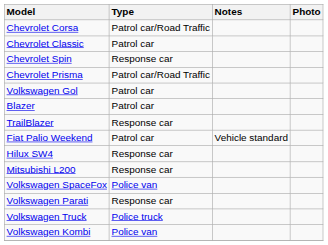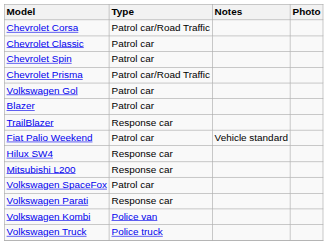 <table class="wikitable">
 <tr>
 <th style="text-align: left;">Model</th>
 <th style="text-align: left;">Type</th>
 <th style="text-align: left;">Notes</th>
 <th style="text-align: left;">Photo</th>
 </tr>
 <tr>
 <td><a href='#'>Chevrolet Corsa</a></td>
 <td>Patrol car/Road Traffic</td>
 <td></td>
 <td></td>
 </tr>
 <tr>
 <td><a href='#'>Chevrolet Classic</a></td>
 <td>Patrol car</td>
 <td></td>
 <td></td>
 </tr>
 <tr>
 <td><a href='#'>Chevrolet Spin</a></td>
-<td>Response car</td>
+<td>Patrol car</td>
 <td></td>
 <td></td>
 </tr>
 <tr>
 <td><a href='#'>Chevrolet Prisma</a></td>
 <td>Patrol car/Road Traffic</td>
 <td></td>
 <td></td>
 </tr>
 <tr>
 <td><a href='#'>Volkswagen Gol</a></td>
 <td>Patrol car</td>
 <td></td>
 <td></td>
 </tr>
 <tr>
 <td><a href='#'>Blazer</a></td>
 <td>Patrol car</td>
 <td></td>
 <td></td>
 </tr>
 <tr>
 <td><a href='#'>TrailBlazer</a></td>
 <td>Response car</td>
 <td></td>
 <td></td>
 </tr>
 <tr>
 <td><a href='#'>Fiat Palio Weekend</a></td>
 <td>Patrol car</td>
 <td>Vehicle standard</td>
 <td></td>
 </tr>
 <tr>
 <td><a href='#'>Hilux SW4</a></td>
 <td>Response car</td>
 <td></td>
 <td><br></td>
 </tr>
 <tr>
 <td><a href='#'>Mitsubishi L200</a></td>
 <td>Response car</td>
 <td></td>
 <td></td>
 </tr>
 <tr>
 <td><a href='#'>Volkswagen SpaceFox</a></td>
-<td><a href='#'>Police van</a></td>
+<td>Patrol car</td>
 <td></td>
 <td></td>
 </tr>
 <tr>
 <td><a href='#'>Volkswagen Parati</a></td>
 <td>Response car</td>
 <td></td>
 <td></td>
 </tr>
 <tr>
+<td><a href='#'>Volkswagen Kombi</a></td>
+<td><a href='#'>Police van</a></td>
+<td></td>
+<td></td>
+</tr>
+<tr>
 <td><a href='#'>Volkswagen Truck</a></td>
 <td><a href='#'>Police truck</a></td>
 <td></td>
 <td></td>
 </tr>
 <tr>
-<td><a href='#'>Volkswagen Kombi</a></td>
-<td><a href='#'>Police van</a></td>
-<td></td>
-<td></td>
-</tr>
-<tr>
 </tr>
 </table>
